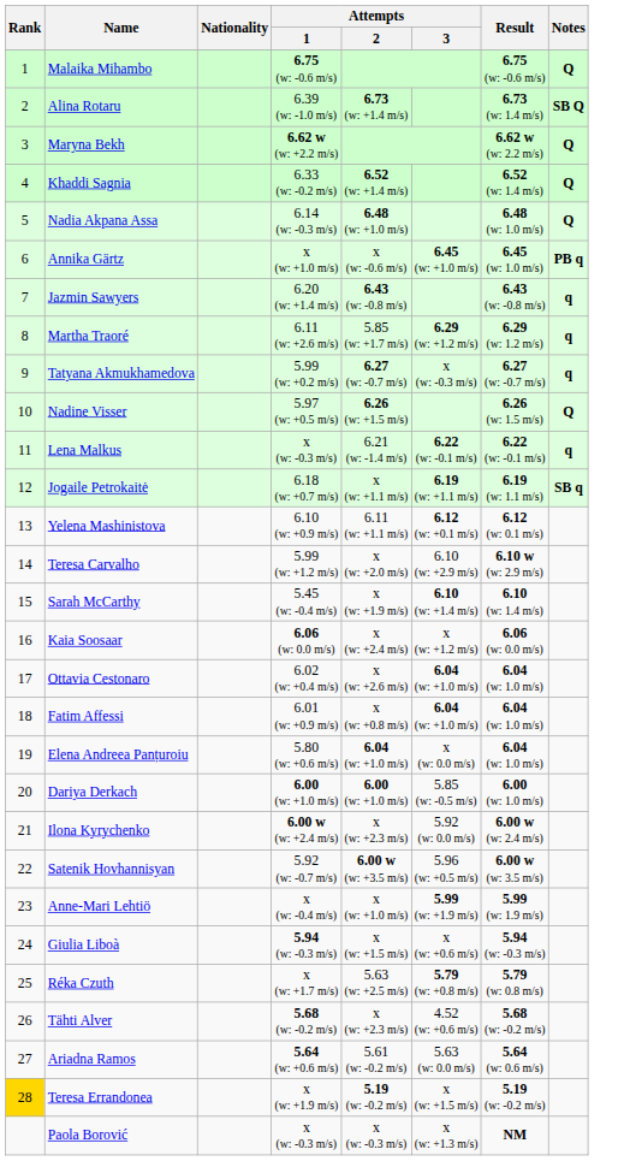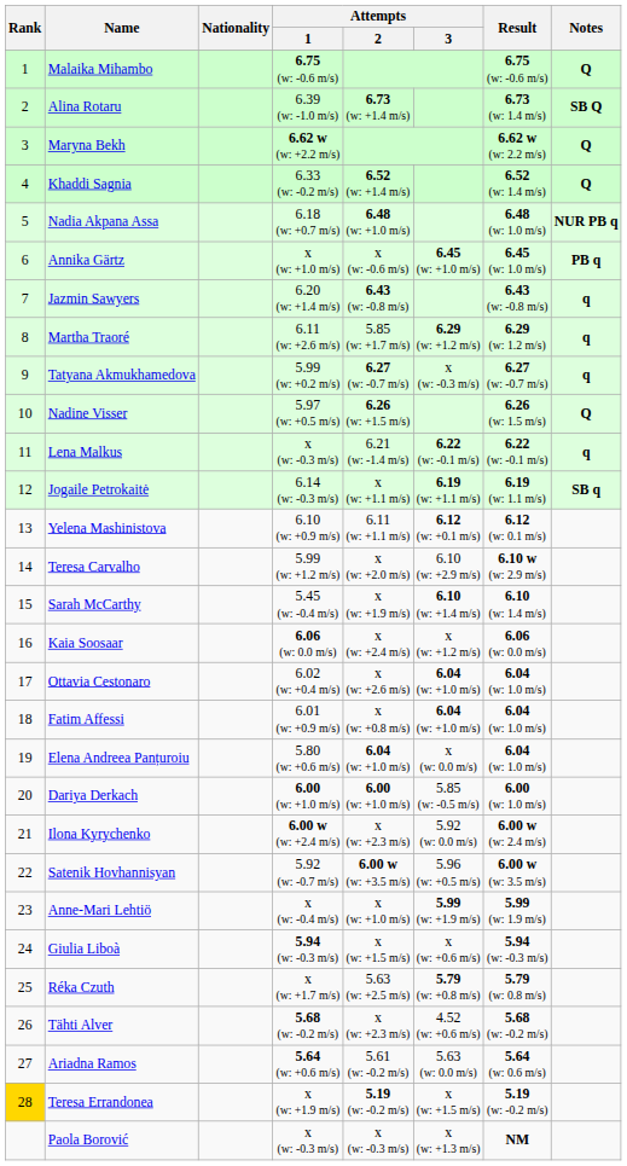 <table class="wikitable sortable" style="text-align:center">
 <tr>
 <th rowspan=2>Rank</th>
 <th rowspan=2>Name</th>
 <th rowspan=2>Nationality</th>
 <th colspan=3>Attempts</th>
 <th rowspan=2>Result</th>
 <th rowspan=2>Notes</th>
 </tr>
 <tr>
 <th>1</th>
 <th>2</th>
 <th>3</th>
 </tr>
 <tr bgcolor=ccffcc>
 <td>1</td>
 <td align=left><a href='#'>Malaika Mihambo</a></td>
 <td align=left></td>
 <td><strong>6.75</strong><br><small>(w: -0.6 m/s)</small></td>
 <td colspan=2></td>
 <td><strong>6.75</strong><br><small>(w: -0.6 m/s)</small></td>
 <td><strong>Q</strong></td>
 </tr>
 <tr bgcolor=ccffcc>
 <td>2</td>
 <td align=left><a href='#'>Alina Rotaru</a></td>
 <td align=left></td>
 <td>6.39<br><small>(w: -1.0 m/s)</small></td>
 <td><strong>6.73</strong><br><small>(w: +1.4 m/s)</small></td>
 <td></td>
 <td><strong>6.73</strong><br><small>(w: 1.4 m/s)</small></td>
 <td><strong>SB Q</strong></td>
 </tr>
 <tr bgcolor=ccffcc>
 <td>3</td>
 <td align=left><a href='#'>Maryna Bekh</a></td>
 <td align=left></td>
 <td><strong>6.62 w</strong><br><small>(w: +2.2 m/s)</small></td>
 <td colspan=2></td>
 <td><strong>6.62 w</strong><br><small>(w: 2.2 m/s)</small></td>
 <td><strong>Q</strong></td>
 </tr>
 <tr bgcolor=ccffcc>
 <td>4</td>
 <td align=left><a href='#'>Khaddi Sagnia</a></td>
 <td align=left></td>
 <td>6.33<br><small>(w: -0.2 m/s)</small></td>
 <td><strong>6.52</strong><br><small>(w: +1.4 m/s)</small></td>
 <td></td>
 <td><strong>6.52</strong><br><small>(w: 1.4 m/s)</small></td>
 <td><strong>Q</strong></td>
 </tr>
 <tr bgcolor=ddffdd>
 <td>5</td>
 <td align=left><a href='#'>Nadia Akpana Assa</a></td>
 <td align=left></td>
-<td>6.14<br><small>(w: -0.3 m/s)</small></td>
+<td>6.18<br><small>(w: +0.7 m/s)</small></td>
 <td><strong>6.48</strong><br><small>(w: +1.0 m/s)</small></td>
 <td></td>
 <td><strong>6.48</strong><br><small>(w: 1.0 m/s)</small></td>
-<td><strong>Q</strong></td>
+<td><strong>NUR PB q</strong></td>
 </tr>
 <tr bgcolor=ddffdd>
 <td>6</td>
 <td align=left><a href='#'>Annika Gärtz</a></td>
 <td align=left></td>
 <td>x<br><small>(w: +1.0 m/s)</small></td>
 <td>x<br><small>(w: -0.6 m/s)</small></td>
 <td><strong>6.45</strong><br><small>(w: +1.0 m/s)</small></td>
 <td><strong>6.45</strong><br><small>(w: 1.0 m/s)</small></td>
 <td><strong>PB q</strong></td>
 </tr>
 <tr bgcolor=ddffdd>
 <td>7</td>
 <td align=left><a href='#'>Jazmin Sawyers</a></td>
 <td align=left></td>
 <td>6.20<br><small>(w: +1.4 m/s)</small></td>
 <td><strong>6.43</strong><br><small>(w: -0.8 m/s)</small></td>
 <td></td>
 <td><strong>6.43</strong><br><small>(w: -0.8 m/s)</small></td>
 <td><strong>q</strong></td>
 </tr>
 <tr bgcolor=ddffdd>
 <td>8</td>
 <td align=left><a href='#'>Martha Traoré</a></td>
 <td align=left></td>
 <td>6.11<br><small>(w: +2.6 m/s)</small></td>
 <td>5.85<br><small>(w: +1.7 m/s)</small></td>
 <td><strong>6.29</strong><br><small>(w: +1.2 m/s)</small></td>
 <td><strong>6.29</strong><br><small>(w: 1.2 m/s)</small></td>
 <td><strong>q</strong></td>
 </tr>
 <tr bgcolor=ddffdd>
 <td>9</td>
 <td align=left><a href='#'>Tatyana Akmukhamedova</a></td>
 <td align=left></td>
 <td>5.99<br><small>(w: +0.2 m/s)</small></td>
 <td><strong>6.27</strong><br><small>(w: -0.7 m/s)</small></td>
 <td>x<br><small>(w: -0.3 m/s)</small></td>
 <td><strong>6.27</strong><br><small>(w: -0.7 m/s)</small></td>
 <td><strong>q</strong></td>
 </tr>
 <tr bgcolor=ddffdd>
 <td>10</td>
 <td align=left><a href='#'>Nadine Visser</a></td>
 <td align=left></td>
 <td>5.97<br><small>(w: +0.5 m/s)</small></td>
 <td><strong>6.26</strong><br><small>(w: +1.5 m/s)</small></td>
 <td></td>
 <td><strong>6.26</strong><br><small>(w: 1.5 m/s)</small></td>
 <td><strong>Q</strong></td>
 </tr>
 <tr bgcolor=ddffdd>
 <td>11</td>
 <td align=left><a href='#'>Lena Malkus</a></td>
 <td align=left></td>
 <td>x<br><small>(w: -0.3 m/s)</small></td>
 <td>6.21<br><small>(w: -1.4 m/s)</small></td>
 <td><strong>6.22</strong><br><small>(w: -0.1 m/s)</small></td>
 <td><strong>6.22</strong><br><small>(w: -0.1 m/s)</small></td>
 <td><strong>q</strong></td>
 </tr>
 <tr bgcolor=ddffdd>
 <td>12</td>
 <td align=left><a href='#'>Jogaile Petrokaitė</a></td>
 <td align=left></td>
-<td>6.18<br><small>(w: +0.7 m/s)</small></td>
+<td>6.14<br><small>(w: -0.3 m/s)</small></td>
 <td>x<br><small>(w: +1.1 m/s)</small></td>
 <td><strong>6.19</strong><br><small>(w: +1.1 m/s)</small></td>
 <td><strong>6.19</strong><br><small>(w: 1.1 m/s)</small></td>
 <td><strong>SB q</strong></td>
 </tr>
 <tr>
 <td>13</td>
 <td align=left><a href='#'>Yelena Mashinistova</a></td>
 <td align=left></td>
 <td>6.10<br><small>(w: +0.9 m/s)</small></td>
 <td>6.11<br><small>(w: +1.1 m/s)</small></td>
 <td><strong>6.12</strong><br><small>(w: +0.1 m/s)</small></td>
 <td><strong>6.12</strong><br><small>(w: 0.1 m/s)</small></td>
 <td></td>
 </tr>
 <tr>
 <td>14</td>
 <td align=left><a href='#'>Teresa Carvalho</a></td>
 <td align=left></td>
 <td>5.99<br><small>(w: +1.2 m/s)</small></td>
 <td>x<br><small>(w: +2.0 m/s)</small></td>
 <td>6.10<br><small>(w: +2.9 m/s)</small></td>
 <td><strong>6.10 w </strong><br><small>(w: 2.9 m/s)</small></td>
 <td></td>
 </tr>
 <tr>
 <td>15</td>
 <td align=left><a href='#'>Sarah McCarthy</a></td>
 <td align=left></td>
 <td>5.45<br><small>(w: -0.4 m/s)</small></td>
 <td>x<br><small>(w: +1.9 m/s)</small></td>
 <td><strong>6.10</strong><br><small>(w: +1.4 m/s)</small></td>
 <td><strong>6.10</strong><br><small>(w: 1.4 m/s)</small></td>
 <td></td>
 </tr>
 <tr>
 <td>16</td>
 <td align=left><a href='#'>Kaia Soosaar</a></td>
 <td align=left></td>
 <td><strong>6.06</strong><br><small>(w: 0.0 m/s)</small></td>
 <td>x<br><small>(w: +2.4 m/s)</small></td>
 <td>x<br><small>(w: +1.2 m/s)</small></td>
 <td><strong>6.06</strong><br><small>(w: 0.0 m/s)</small></td>
 <td></td>
 </tr>
 <tr>
 <td>17</td>
 <td align=left><a href='#'>Ottavia Cestonaro</a></td>
 <td align=left></td>
 <td>6.02<br><small>(w: +0.4 m/s)</small></td>
 <td>x<br><small>(w: +2.6 m/s)</small></td>
 <td><strong>6.04</strong><br><small>(w: +1.0 m/s)</small></td>
 <td><strong>6.04</strong><br><small>(w: 1.0 m/s)</small></td>
 <td></td>
 </tr>
 <tr>
 <td>18</td>
 <td align=left><a href='#'>Fatim Affessi</a></td>
 <td align=left></td>
 <td>6.01<br><small>(w: +0.9 m/s)</small></td>
 <td>x<br><small>(w: +0.8 m/s)</small></td>
 <td><strong>6.04</strong><br><small>(w: +1.0 m/s)</small></td>
 <td><strong>6.04</strong><br><small>(w: 1.0 m/s)</small></td>
 <td></td>
 </tr>
 <tr>
 <td>19</td>
 <td align=left><a href='#'>Elena Andreea Panțuroiu</a></td>
 <td align=left></td>
 <td>5.80<br><small>(w: +0.6 m/s)</small></td>
 <td><strong>6.04</strong><br><small>(w: +1.0 m/s)</small></td>
 <td>x<br><small>(w: 0.0 m/s)</small></td>
 <td><strong>6.04</strong><br><small>(w: 1.0 m/s)</small></td>
 <td></td>
 </tr>
 <tr>
 <td>20</td>
 <td align=left><a href='#'>Dariya Derkach</a></td>
 <td align=left></td>
 <td><strong>6.00</strong><br><small>(w: +1.0 m/s)</small></td>
 <td><strong>6.00</strong><br><small>(w: +1.0 m/s)</small></td>
 <td>5.85<br><small>(w: -0.5 m/s)</small></td>
 <td><strong>6.00</strong><br><small>(w: 1.0 m/s)</small></td>
 <td></td>
 </tr>
 <tr>
 <td>21</td>
 <td align=left><a href='#'>Ilona Kyrychenko</a></td>
 <td align=left></td>
 <td><strong>6.00 w</strong><br><small>(w: +2.4 m/s)</small></td>
 <td>x<br><small>(w: +2.3 m/s)</small></td>
 <td>5.92<br><small>(w: 0.0 m/s)</small></td>
 <td><strong>6.00 w</strong><br><small>(w: 2.4 m/s)</small></td>
 <td></td>
 </tr>
 <tr>
 <td>22</td>
 <td align=left><a href='#'>Satenik Hovhannisyan</a></td>
 <td align=left></td>
 <td>5.92<br><small>(w: -0.7 m/s)</small></td>
 <td><strong>6.00 w</strong><br><small>(w: +3.5 m/s)</small></td>
 <td>5.96<br><small>(w: +0.5 m/s)</small></td>
 <td><strong>6.00 w</strong><br><small>(w: 3.5 m/s)</small></td>
 <td></td>
 </tr>
 <tr>
 <td>23</td>
 <td align=left><a href='#'>Anne-Mari Lehtiö</a></td>
 <td align=left></td>
 <td>x<br><small>(w: -0.4 m/s)</small></td>
 <td>x<br><small>(w: +1.0 m/s)</small></td>
 <td><strong>5.99</strong><br><small>(w: +1.9 m/s)</small></td>
 <td><strong>5.99</strong><br><small>(w: 1.9 m/s)</small></td>
 <td></td>
 </tr>
 <tr>
 <td>24</td>
 <td align=left><a href='#'>Giulia Liboà</a></td>
 <td align=left></td>
 <td><strong>5.94</strong><br><small>(w: -0.3 m/s)</small></td>
 <td>x<br><small>(w: +1.5 m/s)</small></td>
 <td>x<br><small>(w: +0.6 m/s)</small></td>
 <td><strong>5.94</strong><br><small>(w: -0.3 m/s)</small></td>
 <td></td>
 </tr>
 <tr>
 <td>25</td>
 <td align=left><a href='#'>Réka Czuth</a></td>
 <td align=left></td>
 <td>x<br><small>(w: +1.7 m/s)</small></td>
 <td>5.63<br><small>(w: +2.5 m/s)</small></td>
 <td><strong>5.79</strong><br><small>(w: +0.8 m/s)</small></td>
 <td><strong>5.79</strong><br><small>(w: 0.8 m/s)</small></td>
 <td></td>
 </tr>
 <tr>
 <td>26</td>
 <td align=left><a href='#'>Tähti Alver</a></td>
 <td align=left></td>
 <td><strong>5.68</strong><br><small>(w: -0.2 m/s)</small></td>
 <td>x<br><small>(w: +2.3 m/s)</small></td>
 <td>4.52<br><small>(w: +0.6 m/s)</small></td>
 <td><strong>5.68</strong><br><small>(w: -0.2 m/s)</small></td>
 <td></td>
 </tr>
 <tr>
 <td>27</td>
 <td align=left><a href='#'>Ariadna Ramos</a></td>
 <td align=left></td>
 <td><strong>5.64</strong><br><small>(w: +0.6 m/s)</small></td>
 <td>5.61<br><small>(w: -0.2 m/s)</small></td>
 <td>5.63<br><small>(w: 0.0 m/s)</small></td>
 <td><strong>5.64</strong><br><small>(w: 0.6 m/s)</small></td>
 <td></td>
 </tr>
 <tr>
 <td style="background: gold;">28</td>
 <td align=left><a href='#'>Teresa Errandonea</a></td>
 <td align=left></td>
 <td>x<br><small>(w: +1.9 m/s)</small></td>
 <td><strong>5.19</strong><br><small>(w: -0.2 m/s)</small></td>
 <td>x<br><small>(w: +1.5 m/s)</small></td>
 <td><strong>5.19</strong><br><small>(w: -0.2 m/s)</small></td>
 <td></td>
 </tr>
 <tr>
 <td></td>
 <td align=left><a href='#'>Paola Borović</a></td>
 <td align=left></td>
 <td>x<br><small>(w: -0.3 m/s)</small></td>
 <td>x<br><small>(w: -0.3 m/s)</small></td>
 <td>x<br><small>(w: +1.3 m/s)</small></td>
 <td><strong>NM</strong></td>
 <td></td>
 </tr>
 </table>
